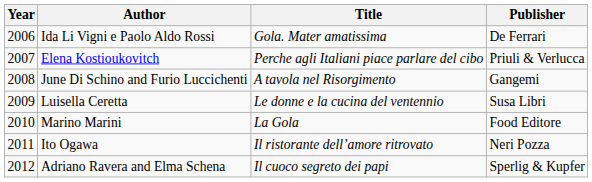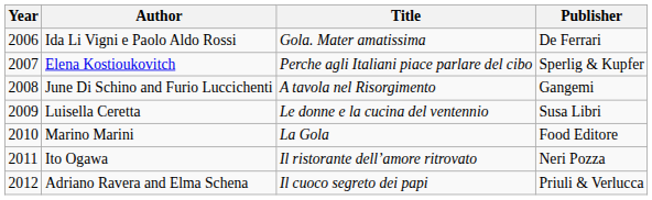 <table class=wikitable>
 <tr>
 <th>Year</th>
 <th>Author</th>
 <th>Title</th>
 <th>Publisher</th>
 </tr>
 <tr>
 <td>2006</td>
 <td>Ida Li Vigni e Paolo Aldo Rossi</td>
 <td><em>Gola. Mater amatissima</em></td>
 <td>De Ferrari</td>
 </tr>
 <tr>
 <td>2007</td>
 <td><a href='#'>Elena Kostioukovitch</a></td>
 <td><em>Perche agli Italiani piace parlare del cibo</em></td>
-<td>Priuli & Verlucca</td>
+<td>Sperlig & Kupfer</td>
 </tr>
 <tr>
 <td>2008</td>
 <td>June Di Schino and Furio Luccichenti</td>
 <td><em>A tavola nel Risorgimento</em></td>
 <td>Gangemi</td>
 </tr>
 <tr>
 <td>2009</td>
 <td>Luisella Ceretta</td>
 <td><em>Le donne e la cucina del ventennio</em></td>
 <td>Susa Libri</td>
 </tr>
 <tr>
 <td>2010</td>
 <td>Marino Marini</td>
 <td><em>La Gola</em></td>
 <td>Food Editore</td>
 </tr>
 <tr>
 <td>2011</td>
 <td>Ito Ogawa</td>
 <td><em>Il ristorante dell’amore ritrovato</em></td>
 <td>Neri Pozza</td>
 </tr>
 <tr>
 <td>2012</td>
 <td>Adriano Ravera and Elma Schena</td>
 <td><em>Il cuoco segreto dei papi</em></td>
-<td>Sperlig & Kupfer</td>
+<td>Priuli & Verlucca</td>
 </tr>
 </table>
